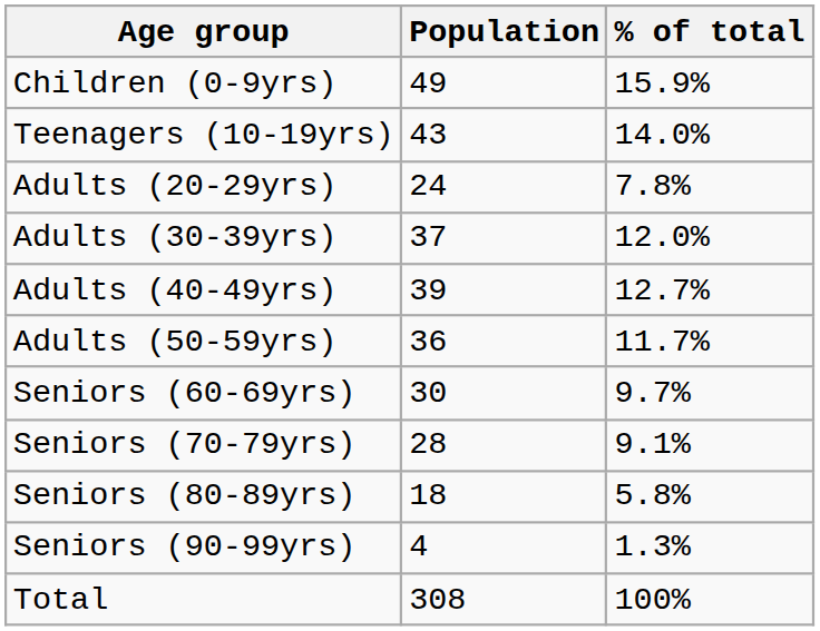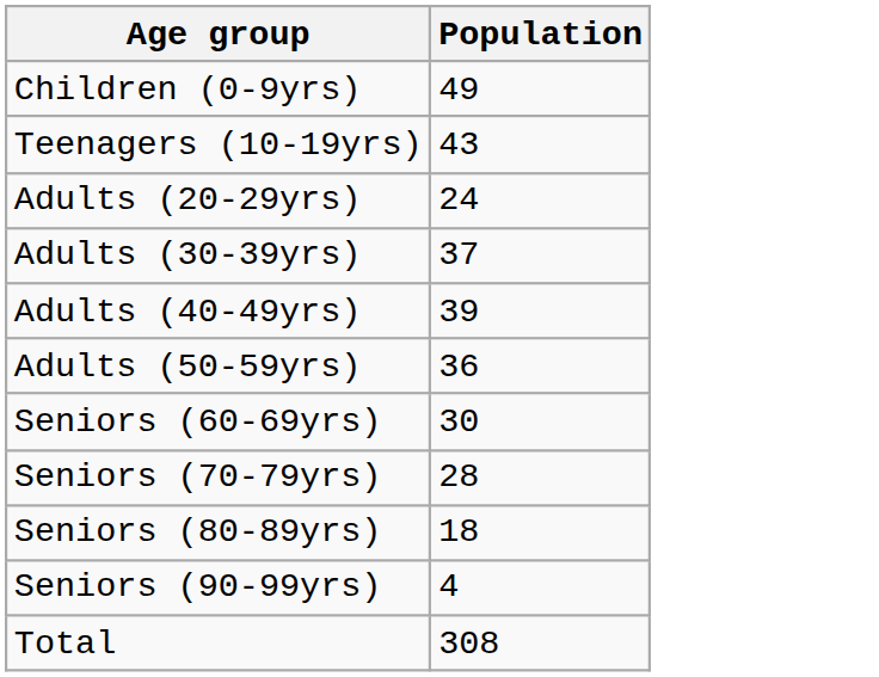 <table class="wikitable">
 <tr>
 <th>Age group</th>
 <th>Population</th>
-<th>% of total</th>
 </tr>
 <tr>
 <td>Children (0-9yrs)</td>
 <td>49</td>
-<td>15.9%</td>
 </tr>
 <tr>
 <td>Teenagers (10-19yrs)</td>
 <td>43</td>
-<td>14.0%</td>
 </tr>
 <tr>
 <td>Adults (20-29yrs)</td>
 <td>24</td>
-<td>7.8%</td>
 </tr>
 <tr>
 <td>Adults (30-39yrs)</td>
 <td>37</td>
-<td>12.0%</td>
 </tr>
 <tr>
 <td>Adults (40-49yrs)</td>
 <td>39</td>
-<td>12.7%</td>
 </tr>
 <tr>
 <td>Adults (50-59yrs)</td>
 <td>36</td>
-<td>11.7%</td>
 </tr>
 <tr>
 <td>Seniors (60-69yrs)</td>
 <td>30</td>
-<td>9.7%</td>
 </tr>
 <tr>
 <td>Seniors (70-79yrs)</td>
 <td>28</td>
-<td>9.1%</td>
 </tr>
 <tr>
 <td>Seniors (80-89yrs)</td>
 <td>18</td>
-<td>5.8%</td>
 </tr>
 <tr>
 <td>Seniors (90-99yrs)</td>
 <td>4</td>
-<td>1.3%</td>
 </tr>
 <tr>
 <td>Total</td>
 <td>308</td>
-<td>100%</td>
 </tr>
 </table>
